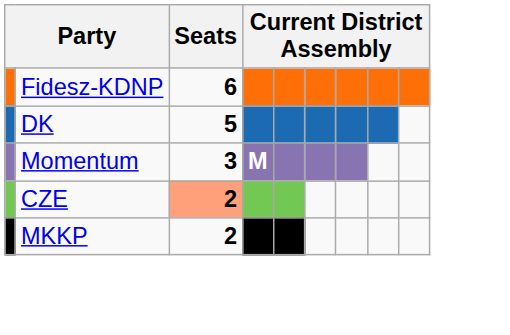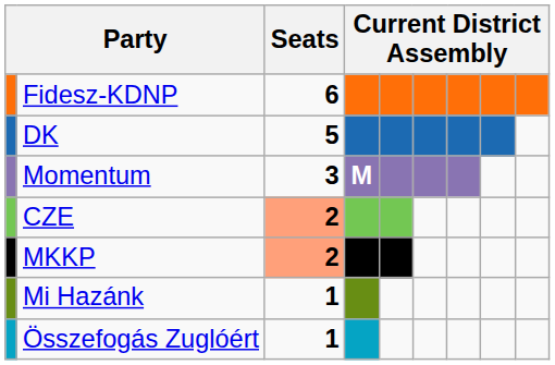 <table class="wikitable" style="margin-left:">
 <tr>
 <th colspan="2" style="width: 1px;">Party</th>
 <th style="width: 1px;">Seats</th>
 <th style="width: 120px;" colspan="6">Current District Assembly</th>
 </tr>
 <tr>
 <td style="background-color:#FF6F08;"></td>
 <td style="vertical-align:bottom;"><a href='#'>Fidesz-KDNP</a></td>
 <td style="text-align:right; font-weight:bold;">6</td>
 <td style="background-color:#ff6f08;">   </td>
 <td style="background-color:#ff6f08;">   </td>
 <td style="background-color:#ff6f08;">   </td>
 <td style="background-color:#ff6f08;">   </td>
 <td style="background-color:#ff6f08;">   </td>
 <td style="background-color:#ff6f08;">   </td>
 </tr>
 <tr>
 <td style="background-color:#1C6AB2;"></td>
 <td style="vertical-align:bottom;"><a href='#'>DK</a></td>
 <td style="text-align:right; font-weight:bold;">5</td>
 <td style="background-color:#1c6ab2;"> </td>
 <td style="background-color:#1c6ab2;"> </td>
 <td style="background-color:#1c6ab2;"> </td>
 <td style="background-color:#1c6ab2;"> </td>
 <td style="background-color:#1c6ab2;"> </td>
 <td> </td>
 </tr>
 <tr>
 <td style="font-weight:bold; background-color:#8974B2;"></td>
 <td style="vertical-align:bottom;"><a href='#'>Momentum</a></td>
 <td style="text-align:right; font-weight:bold;">3</td>
 <td style="font-weight:bold; background-color:#8974b2; color:#ffffff;">M</td>
 <td style="background-color:#8974b2;"> </td>
 <td style="background-color:#8974b2;"> </td>
 <td style="background-color:#8974b2;"> </td>
 <td> </td>
 <td> </td>
 </tr>
 <tr>
 <td style="background-color:#73C753;"></td>
 <td style="vertical-align:bottom;"><a href='#'>CZE</a></td>
 <td style="background: lightsalmon; text-align:right; font-weight:bold;">2</td>
 <td style="background-color:#73c753;"> </td>
 <td style="background-color:#73c753;"> </td>
 <td> </td>
 <td> </td>
 <td> </td>
 <td> </td>
 </tr>
 <tr>
 <td style="background-color:#000000;"></td>
 <td style="vertical-align:bottom;"><a href='#'>MKKP</a></td>
-<td style="text-align:right; font-weight:bold;">2</td>
+<td style="background: lightsalmon; text-align:right; font-weight:bold;">2</td>
 <td style="background-color:#000000;"> </td>
 <td style="background-color:#000000;"> </td>
 <td> </td>
 <td> </td>
 <td> </td>
 <td> </td>
 </tr>
+<tr>
+<td style="background-color:#688E14;"></td>
+<td style="vertical-align:bottom;"><a href='#'>Mi Hazánk</a></td>
+<td style="text-align:right; font-weight:bold;">1</td>
+<td style="background-color:#688e14;"> </td>
+<td> </td>
+<td> </td>
+<td> </td>
+<td> </td>
+<td> </td>
+</tr>
+<tr>
+<td style="background-color:#05A4C4;"></td>
+<td style="vertical-align:bottom;"><a href='#'>Összefogás Zuglóért</a></td>
+<td style="text-align:right; font-weight:bold;">1</td>
+<td style="background-color:#05a4c4;"> </td>
+<td> </td>
+<td> </td>
+<td> </td>
+<td> </td>
+<td> </td>
+</tr>
 </table>
